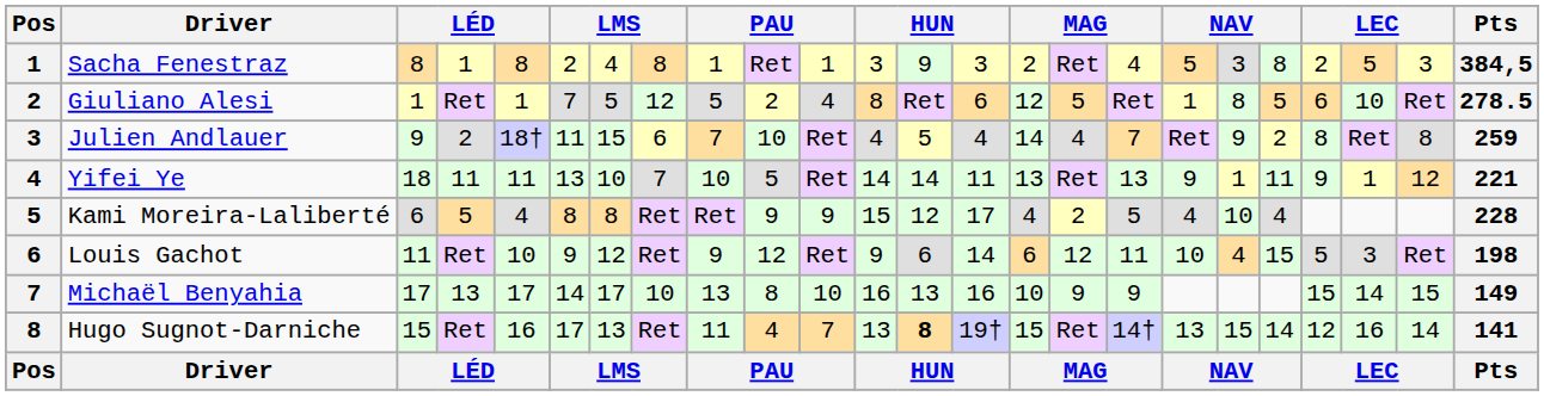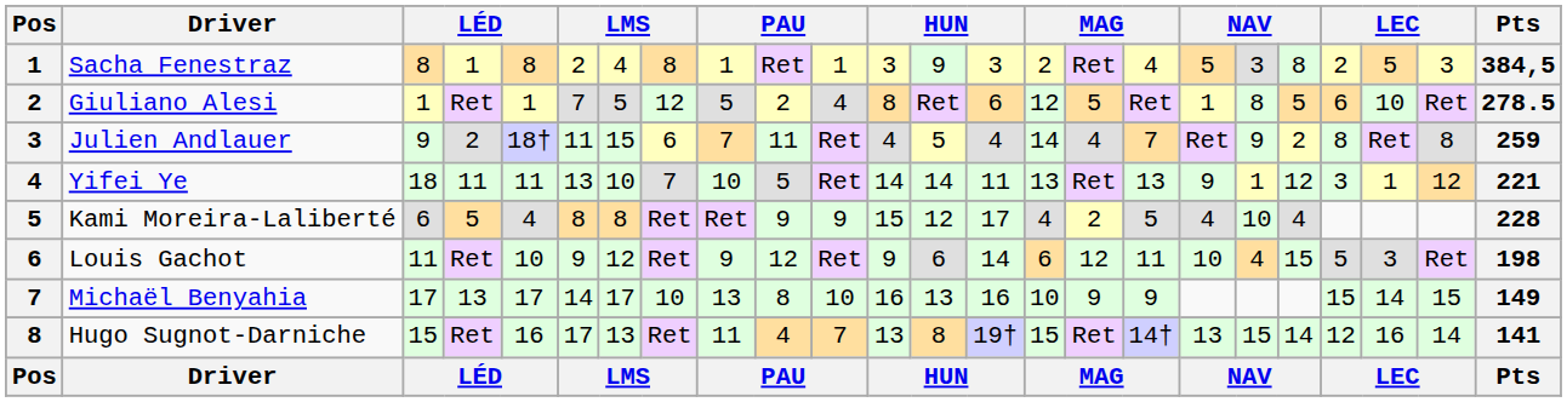 <table class="wikitable" style="font-size: 85%; text-align:center">
 <tr valign="top">
 <th valign="middle">Pos</th>
 <th valign="middle">Driver</th>
 <th colspan=3><a href='#'>LÉD</a><br></th>
 <th colspan=3><a href='#'>LMS</a><br></th>
 <th colspan=3><a href='#'>PAU</a><br></th>
 <th colspan=3><a href='#'>HUN</a><br></th>
 <th colspan=3><a href='#'>MAG</a><br></th>
 <th colspan=3><a href='#'>NAV</a><br></th>
 <th colspan=3><a href='#'>LEC</a><br></th>
 <th valign="middle">Pts</th>
 </tr>
 <tr>
 <th>1</th>
 <td align=left> <a href='#'>Sacha Fenestraz</a></td>
 <td style="background:#FFDF9F;">8</td>
 <td style="background:#FFFFBF;">1</td>
 <td style="background:#FFDF9F;">8</td>
 <td style="background:#FFFFBF;">2</td>
 <td style="background:#FFFFBF;">4</td>
 <td style="background:#FFDF9F;">8</td>
 <td style="background:#FFFFBF;">1</td>
 <td style="background:#EFCFFF;">Ret</td>
 <td style="background:#FFFFBF;">1</td>
 <td style="background:#FFFFBF;">3</td>
 <td style="background:#DFFFDF;">9</td>
 <td style="background:#FFFFBF;">3</td>
 <td style="background:#FFFFBF;">2</td>
 <td style="background:#EFCFFF;">Ret</td>
 <td style="background:#FFFFBF;">4</td>
 <td style="background:#FFDF9F;">5</td>
 <td style="background:#DFDFDF;">3</td>
 <td style="background:#DFFFDF;">8</td>
 <td style="background:#FFFFBF;">2</td>
 <td style="background:#FFDF9F;">5</td>
 <td style="background:#FFFFBF;">3</td>
 <th>384,5</th>
 </tr>
 <tr>
 <th>2</th>
 <td align=left> <a href='#'>Giuliano Alesi</a></td>
 <td style="background:#FFFFBF;">1</td>
 <td style="background:#EFCFFF;">Ret</td>
 <td style="background:#FFFFBF;">1</td>
 <td style="background:#DFDFDF;">7</td>
 <td style="background:#DFDFDF;">5</td>
 <td style="background:#DFFFDF;">12</td>
 <td style="background:#DFDFDF;">5</td>
 <td style="background:#FFFFBF;">2</td>
 <td style="background:#DFDFDF;">4</td>
 <td style="background:#FFDF9F;">8</td>
 <td style="background:#EFCFFF;">Ret</td>
 <td style="background:#FFDF9F;">6</td>
 <td style="background:#DFFFDF;">12</td>
 <td style="background:#FFDF9F;">5</td>
 <td style="background:#EFCFFF;">Ret</td>
 <td style="background:#FFFFBF;">1</td>
 <td style="background:#DFFFDF;">8</td>
 <td style="background:#FFDF9F;">5</td>
 <td style="background:#FFDF9F;">6</td>
 <td style="background:#DFFFDF;">10</td>
 <td style="background:#EFCFFF;">Ret</td>
 <th>278.5</th>
 </tr>
 <tr>
 <th>3</th>
 <td align=left> <a href='#'>Julien Andlauer</a></td>
 <td style="background:#DFFFDF;">9</td>
 <td style="background:#DFDFDF;">2</td>
 <td style="background:#CFCFFF;">18†</td>
 <td style="background:#DFFFDF;">11</td>
 <td style="background:#DFFFDF;">15</td>
 <td style="background:#FFFFBF;">6</td>
 <td style="background:#FFDF9F;">7</td>
-<td style="background:#DFFFDF;">10</td>
+<td style="background:#DFFFDF;">11</td>
 <td style="background:#EFCFFF;">Ret</td>
 <td style="background:#DFDFDF;">4</td>
 <td style="background:#FFFFBF;">5</td>
 <td style="background:#DFDFDF;">4</td>
 <td style="background:#DFFFDF;">14</td>
 <td style="background:#DFDFDF;">4</td>
 <td style="background:#FFDF9F;">7</td>
 <td style="background:#EFCFFF;">Ret</td>
 <td style="background:#DFFFDF;">9</td>
 <td style="background:#FFFFBF;">2</td>
 <td style="background:#DFFFDF;">8</td>
 <td style="background:#EFCFFF;">Ret</td>
 <td style="background:#DFDFDF;">8</td>
 <th>259</th>
 </tr>
 <tr>
 <th>4</th>
 <td align=left> <a href='#'>Yifei Ye</a></td>
 <td style="background:#DFFFDF;">18</td>
 <td style="background:#DFFFDF;">11</td>
 <td style="background:#DFFFDF;">11</td>
 <td style="background:#DFFFDF;">13</td>
 <td style="background:#DFFFDF;">10</td>
 <td style="background:#DFDFDF;">7</td>
 <td style="background:#DFFFDF;">10</td>
 <td style="background:#DFDFDF;">5</td>
 <td style="background:#EFCFFF;">Ret</td>
 <td style="background:#DFFFDF;">14</td>
 <td style="background:#DFFFDF;">14</td>
 <td style="background:#DFFFDF;">11</td>
 <td style="background:#DFFFDF;">13</td>
 <td style="background:#EFCFFF;">Ret</td>
 <td style="background:#DFFFDF;">13</td>
 <td style="background:#DFFFDF;">9</td>
 <td style="background:#FFFFBF;">1</td>
-<td style="background:#DFFFDF;">11</td>
-<td style="background:#DFFFDF;">9</td>
+<td style="background:#DFFFDF;">12</td>
+<td style="background:#DFFFDF;">3</td>
 <td style="background:#FFFFBF;">1</td>
 <td style="background:#FFDF9F;">12</td>
 <th>221</th>
 </tr>
 <tr>
 <th>5</th>
 <td align=left> Kami Moreira-Laliberté</td>
 <td style="background:#DFDFDF;">6</td>
 <td style="background:#FFDF9F;">5</td>
 <td style="background:#DFDFDF;">4</td>
 <td style="background:#FFDF9F;">8</td>
 <td style="background:#FFDF9F;">8</td>
 <td style="background:#EFCFFF;">Ret</td>
 <td style="background:#EFCFFF;">Ret</td>
 <td style="background:#DFFFDF;">9</td>
 <td style="background:#DFFFDF;">9</td>
 <td style="background:#DFFFDF;">15</td>
 <td style="background:#DFFFDF;">12</td>
 <td style="background:#DFFFDF;">17</td>
 <td style="background:#DFDFDF;">4</td>
 <td style="background:#FFFFBF;">2</td>
 <td style="background:#DFDFDF;">5</td>
 <td style="background:#DFDFDF;">4</td>
 <td style="background:#DFFFDF;">10</td>
 <td style="background:#DFDFDF;">4</td>
 <td></td>
 <td></td>
 <td></td>
 <th>228</th>
 </tr>
 <tr>
 <th>6</th>
 <td align=left> Louis Gachot</td>
 <td style="background:#DFFFDF;">11</td>
 <td style="background:#EFCFFF;">Ret</td>
 <td style="background:#DFFFDF;">10</td>
 <td style="background:#DFFFDF;">9</td>
 <td style="background:#DFFFDF;">12</td>
 <td style="background:#EFCFFF;">Ret</td>
 <td style="background:#DFFFDF;">9</td>
 <td style="background:#DFFFDF;">12</td>
 <td style="background:#EFCFFF;">Ret</td>
 <td style="background:#DFFFDF;">9</td>
 <td style="background:#DFDFDF;">6</td>
 <td style="background:#DFFFDF;">14</td>
 <td style="background:#FFDF9F;">6</td>
 <td style="background:#DFFFDF;">12</td>
 <td style="background:#DFFFDF;">11</td>
 <td style="background:#DFFFDF;">10</td>
 <td style="background:#FFDF9F;">4</td>
 <td style="background:#DFFFDF;">15</td>
 <td style="background:#DFDFDF;">5</td>
 <td style="background:#DFDFDF;">3</td>
 <td style="background:#EFCFFF;">Ret</td>
 <th>198</th>
 </tr>
 <tr>
 <th>7</th>
 <td align=left> <a href='#'>Michaël Benyahia</a></td>
 <td style="background:#DFFFDF;">17</td>
 <td style="background:#DFFFDF;">13</td>
 <td style="background:#DFFFDF;">17</td>
 <td style="background:#DFFFDF;">14</td>
 <td style="background:#DFFFDF;">17</td>
 <td style="background:#DFFFDF;">10</td>
 <td style="background:#DFFFDF;">13</td>
 <td style="background:#DFFFDF;">8</td>
 <td style="background:#DFFFDF;">10</td>
 <td style="background:#DFFFDF;">16</td>
 <td style="background:#DFFFDF;">13</td>
 <td style="background:#DFFFDF;">16</td>
 <td style="background:#DFFFDF;">10</td>
 <td style="background:#DFFFDF;">9</td>
 <td style="background:#DFFFDF;">9</td>
 <td></td>
 <td></td>
 <td></td>
 <td style="background:#DFFFDF;">15</td>
 <td style="background:#DFFFDF;">14</td>
 <td style="background:#DFFFDF;">15</td>
 <th>149</th>
 </tr>
 <tr>
 <th>8</th>
 <td align=left nowrap> Hugo Sugnot-Darniche</td>
 <td style="background:#DFFFDF;">15</td>
 <td style="background:#EFCFFF;">Ret</td>
 <td style="background:#DFFFDF;">16</td>
 <td style="background:#DFFFDF;">17</td>
 <td style="background:#DFFFDF;">13</td>
 <td style="background:#EFCFFF;">Ret</td>
 <td style="background:#DFFFDF;">11</td>
 <td style="background:#FFDF9F;">4</td>
 <td style="background:#FFDF9F;">7</td>
 <td style="background:#DFFFDF;">13</td>
-<td style="background:#FFDF9F;"><strong>8</strong></td>
+<td style="background:#FFDF9F;">8</td>
 <td style="background:#CFCFFF;">19†</td>
 <td style="background:#DFFFDF;">15</td>
 <td style="background:#EFCFFF;">Ret</td>
 <td style="background:#CFCFFF;">14†</td>
 <td style="background:#DFFFDF;">13</td>
 <td style="background:#DFFFDF;">15</td>
 <td style="background:#DFFFDF;">14</td>
 <td style="background:#DFFFDF;">12</td>
 <td style="background:#DFFFDF;">16</td>
 <td style="background:#DFFFDF;">14</td>
 <th>141</th>
 </tr>
 <tr valign="top">
 <th valign="middle">Pos</th>
 <th valign="middle">Driver</th>
 <th colspan=3><a href='#'>LÉD</a><br></th>
 <th colspan=3><a href='#'>LMS</a><br></th>
 <th colspan=3><a href='#'>PAU</a><br></th>
 <th colspan=3><a href='#'>HUN</a><br></th>
 <th colspan=3><a href='#'>MAG</a><br></th>
 <th colspan=3><a href='#'>NAV</a><br></th>
 <th colspan=3><a href='#'>LEC</a><br></th>
 <th valign="middle">Pts</th>
 </tr>
 </table>
